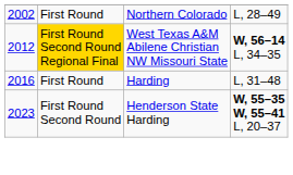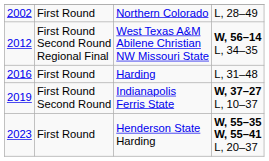 <table class="wikitable">
 <tr>
 </tr>
 <tr>
 <td><a href='#'>2002</a></td>
 <td>First Round</td>
 <td><a href='#'>Northern Colorado</a></td>
 <td>L, 28–49</td>
 </tr>
 <tr>
 <td><a href='#'>2012</a></td>
-<td style="background: gold;">First Round<br>Second Round<br>Regional Final</td>
+<td>First Round<br>Second Round<br>Regional Final</td>
 <td><a href='#'>West Texas A&M</a><br><a href='#'>Abilene Christian</a><br><a href='#'>NW Missouri State</a></td>
 <td><strong>W, 56–14</strong><br>L, 34–35</td>
 </tr>
 <tr>
 <td><a href='#'>2016</a></td>
 <td>First Round</td>
 <td><a href='#'>Harding</a></td>
 <td>L, 31–48</td>
 </tr>
 <tr>
+<td><a href='#'>2019</a></td>
+<td>First Round<br>Second Round</td>
+<td><a href='#'>Indianapolis</a><br><a href='#'>Ferris State</a></td>
+<td><strong>W, 37–27</strong><br>L, 10–37</td>
+</tr>
+<tr>
 <td><a href='#'>2023</a></td>
-<td>First Round<br>Second Round</td>
+<td>First Round</td>
 <td><a href='#'>Henderson State</a><br>Harding</td>
 <td><strong>W, 55–35</strong><br><strong>W, 55–41</strong><br>L, 20–37</td>
 </tr>
 </table>
